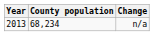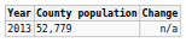 <table class="wikitable">
 <tr>
 <th>Year</th>
 <th>County population</th>
 <th>Change</th>
 </tr>
 <tr>
 <td>2013</td>
-<td>68,234</td>
+<td>52,779</td>
 <td align="right">n/a</td>
 </tr>
 </table>
